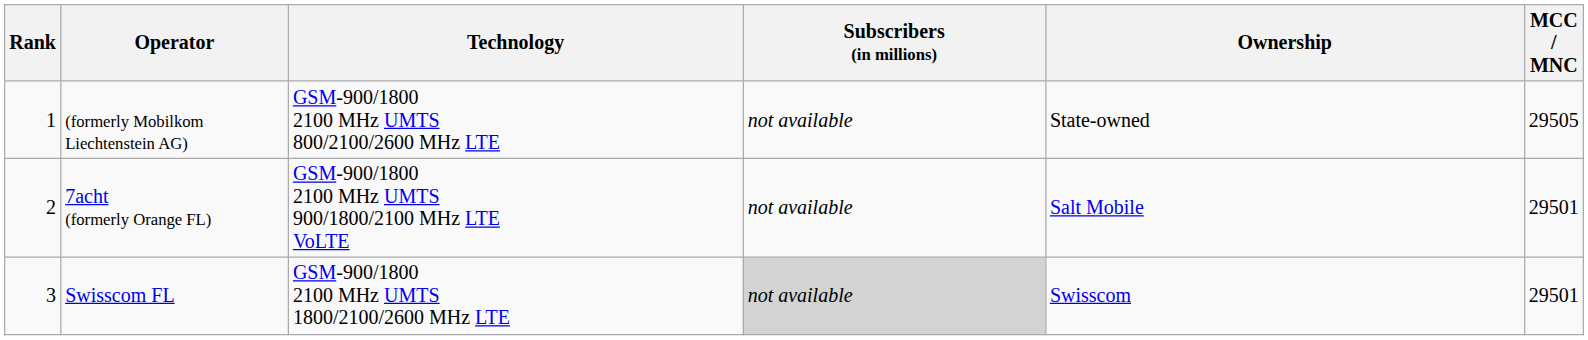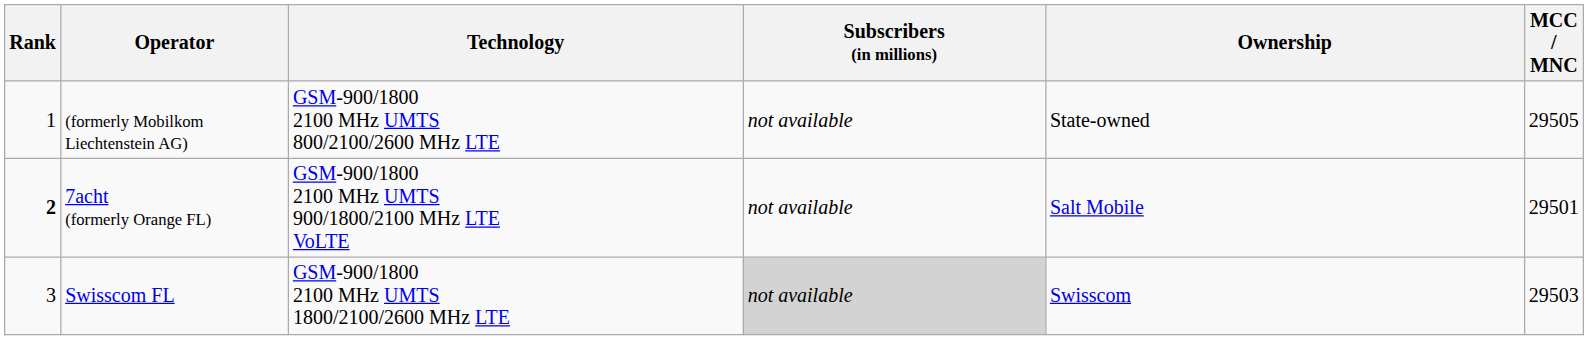 <table class="wikitable" style="width:100%;">
 <tr>
 <th style="width:3%;">Rank</th>
 <th style="width:15%;">Operator</th>
 <th style="width:30%;">Technology</th>
 <th style="width:20%;">Subscribers<br><small>(in millions)</small></th>
 <th style="width:32%;">Ownership</th>
 <th>MCC / MNC</th>
 </tr>
 <tr>
 <td align=right>1</td>
 <td> <br> <small> (formerly Mobilkom Liechtenstein AG)</small></td>
 <td><a href='#'>GSM</a>-900/1800 <br>2100 MHz <a href='#'>UMTS</a> <br> 800/2100/2600 MHz <a href='#'>LTE</a></td>
 <td><em>not available</em></td>
 <td>State-owned</td>
 <td>29505</td>
 </tr>
 <tr>
-<td align=right>2</td>
+<td align=right><strong>2</strong></td>
 <td><a href='#'>7acht</a> <br> <small> (formerly Orange FL)</small></td>
 <td><a href='#'>GSM</a>-900/1800 <br>2100 MHz <a href='#'>UMTS</a><br>900/1800/2100 MHz <a href='#'>LTE</a><br><a href='#'>VoLTE</a></td>
 <td><em>not available</em></td>
 <td><a href='#'>Salt Mobile</a></td>
 <td>29501</td>
 </tr>
 <tr>
 <td align=right>3</td>
 <td><a href='#'>Swisscom FL</a></td>
 <td><a href='#'>GSM</a>-900/1800<br>2100 MHz <a href='#'>UMTS</a><br>1800/2100/2600 MHz <a href='#'>LTE</a></td>
 <td style="background: lightgrey;"><em>not available</em></td>
 <td><a href='#'>Swisscom</a></td>
-<td>29501</td>
+<td>29503</td>
 </tr>
 </table>
